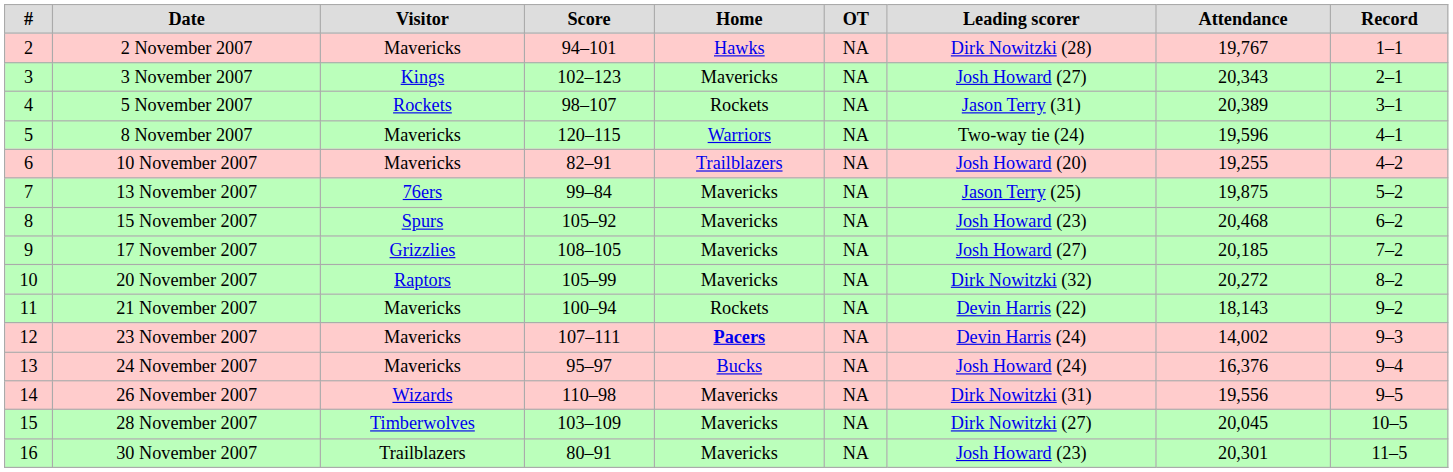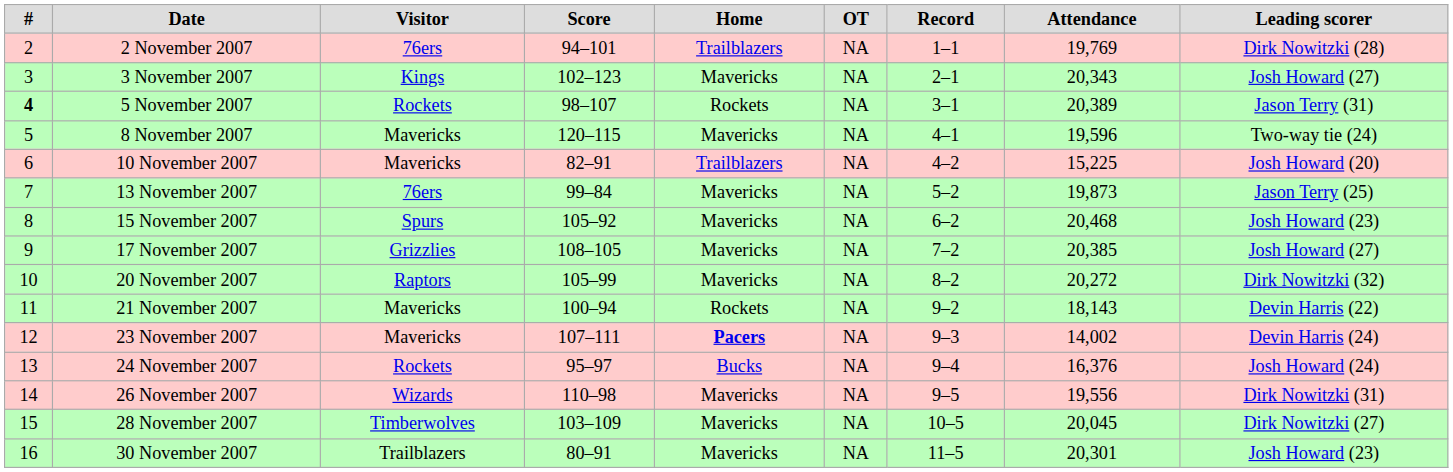 <table class="wikitable" width="80%">
 <tr align="center"  bgcolor="#dddddd">
 <td><strong>#</strong></td>
 <td><strong>Date</strong></td>
 <td><strong>Visitor</strong></td>
 <td><strong>Score</strong></td>
 <td><strong>Home</strong></td>
 <td><strong>OT</strong></td>
+<td><strong>Record</strong></td>
+<td><strong>Attendance</strong></td>
 <td><strong>Leading scorer</strong></td>
-<td><strong>Attendance</strong></td>
-<td><strong>Record</strong></td>
 </tr>
 <tr align="center" bgcolor="#ffcccc">
 <td>2</td>
 <td>2 November 2007</td>
-<td>Mavericks</td>
+<td><a href='#'>76ers</a></td>
 <td>94–101</td>
-<td><a href='#'>Hawks</a></td>
+<td><a href='#'>Trailblazers</a></td>
 <td>NA</td>
+<td>1–1</td>
+<td>19,769</td>
 <td><a href='#'>Dirk Nowitzki</a> (28)</td>
-<td>19,767</td>
-<td>1–1</td>
 </tr>
 <tr align="center" bgcolor="#bbffbb">
 <td>3</td>
 <td>3 November 2007</td>
 <td><a href='#'>Kings</a></td>
 <td>102–123</td>
 <td>Mavericks</td>
 <td>NA</td>
+<td>2–1</td>
+<td>20,343</td>
 <td><a href='#'>Josh Howard</a> (27)</td>
-<td>20,343</td>
-<td>2–1</td>
 </tr>
 <tr align="center" bgcolor="#bbffbb">
-<td>4</td>
+<td><strong>4</strong></td>
 <td>5 November 2007</td>
 <td><a href='#'>Rockets</a></td>
 <td>98–107</td>
 <td>Rockets</td>
 <td>NA</td>
+<td>3–1</td>
+<td>20,389</td>
 <td><a href='#'>Jason Terry</a> (31)</td>
-<td>20,389</td>
-<td>3–1</td>
 </tr>
 <tr align="center" bgcolor="#bbffbb">
 <td>5</td>
 <td>8 November 2007</td>
 <td>Mavericks</td>
 <td>120–115</td>
-<td><a href='#'>Warriors</a></td>
+<td>Mavericks</td>
 <td>NA</td>
+<td>4–1</td>
+<td>19,596</td>
 <td>Two-way tie (24)</td>
-<td>19,596</td>
-<td>4–1</td>
 </tr>
 <tr align="center" bgcolor="#ffcccc">
 <td>6</td>
 <td>10 November 2007</td>
 <td>Mavericks</td>
 <td>82–91</td>
 <td><a href='#'>Trailblazers</a></td>
 <td>NA</td>
+<td>4–2</td>
+<td>15,225</td>
 <td><a href='#'>Josh Howard</a> (20)</td>
-<td>19,255</td>
-<td>4–2</td>
 </tr>
 <tr align="center" bgcolor="#bbffbb">
 <td>7</td>
 <td>13 November 2007</td>
 <td><a href='#'>76ers</a></td>
 <td>99–84</td>
 <td>Mavericks</td>
 <td>NA</td>
+<td>5–2</td>
+<td>19,873</td>
 <td><a href='#'>Jason Terry</a> (25)</td>
-<td>19,875</td>
-<td>5–2</td>
 </tr>
 <tr align="center" bgcolor="#bbffbb">
 <td>8</td>
 <td>15 November 2007</td>
 <td><a href='#'>Spurs</a></td>
 <td>105–92</td>
 <td>Mavericks</td>
 <td>NA</td>
+<td>6–2</td>
+<td>20,468</td>
 <td><a href='#'>Josh Howard</a> (23)</td>
-<td>20,468</td>
-<td>6–2</td>
 </tr>
 <tr align="center" bgcolor="#bbffbb">
 <td>9</td>
 <td>17 November 2007</td>
 <td><a href='#'>Grizzlies</a></td>
 <td>108–105</td>
 <td>Mavericks</td>
 <td>NA</td>
+<td>7–2</td>
+<td>20,385</td>
 <td><a href='#'>Josh Howard</a> (27)</td>
-<td>20,185</td>
-<td>7–2</td>
 </tr>
 <tr align="center" bgcolor="#bbffbb">
 <td>10</td>
 <td>20 November 2007</td>
 <td><a href='#'>Raptors</a></td>
 <td>105–99</td>
 <td>Mavericks</td>
 <td>NA</td>
+<td>8–2</td>
+<td>20,272</td>
 <td><a href='#'>Dirk Nowitzki</a> (32)</td>
-<td>20,272</td>
-<td>8–2</td>
 </tr>
 <tr align="center" bgcolor="#bbffbb">
 <td>11</td>
 <td>21 November 2007</td>
 <td>Mavericks</td>
 <td>100–94</td>
 <td>Rockets</td>
 <td>NA</td>
+<td>9–2</td>
+<td>18,143</td>
 <td><a href='#'>Devin Harris</a> (22)</td>
-<td>18,143</td>
-<td>9–2</td>
 </tr>
 <tr align="center" bgcolor="#ffcccc">
 <td>12</td>
 <td>23 November 2007</td>
 <td>Mavericks</td>
 <td>107–111</td>
 <td><strong><a href='#'>Pacers</a></strong></td>
 <td>NA</td>
+<td>9–3</td>
+<td>14,002</td>
 <td><a href='#'>Devin Harris</a> (24)</td>
-<td>14,002</td>
-<td>9–3</td>
 </tr>
 <tr align="center" bgcolor="#ffcccc">
 <td>13</td>
 <td>24 November 2007</td>
-<td>Mavericks</td>
+<td><a href='#'>Rockets</a></td>
 <td>95–97</td>
 <td><a href='#'>Bucks</a></td>
 <td>NA</td>
+<td>9–4</td>
+<td>16,376</td>
 <td><a href='#'>Josh Howard</a> (24)</td>
-<td>16,376</td>
-<td>9–4</td>
 </tr>
 <tr align="center" bgcolor="#ffcccc">
 <td>14</td>
 <td>26 November 2007</td>
 <td><a href='#'>Wizards</a></td>
 <td>110–98</td>
 <td>Mavericks</td>
 <td>NA</td>
+<td>9–5</td>
+<td>19,556</td>
 <td><a href='#'>Dirk Nowitzki</a> (31)</td>
-<td>19,556</td>
-<td>9–5</td>
 </tr>
 <tr align="center" bgcolor="#bbffbb">
 <td>15</td>
 <td>28 November 2007</td>
 <td><a href='#'>Timberwolves</a></td>
 <td>103–109</td>
 <td>Mavericks</td>
 <td>NA</td>
+<td>10–5</td>
+<td>20,045</td>
 <td><a href='#'>Dirk Nowitzki</a> (27)</td>
-<td>20,045</td>
-<td>10–5</td>
 </tr>
 <tr align="center" bgcolor="#bbffbb">
 <td>16</td>
 <td>30 November 2007</td>
 <td>Trailblazers</td>
 <td>80–91</td>
 <td>Mavericks</td>
 <td>NA</td>
+<td>11–5</td>
+<td>20,301</td>
 <td><a href='#'>Josh Howard</a> (23)</td>
-<td>20,301</td>
-<td>11–5</td>
 </tr>
 </table>
